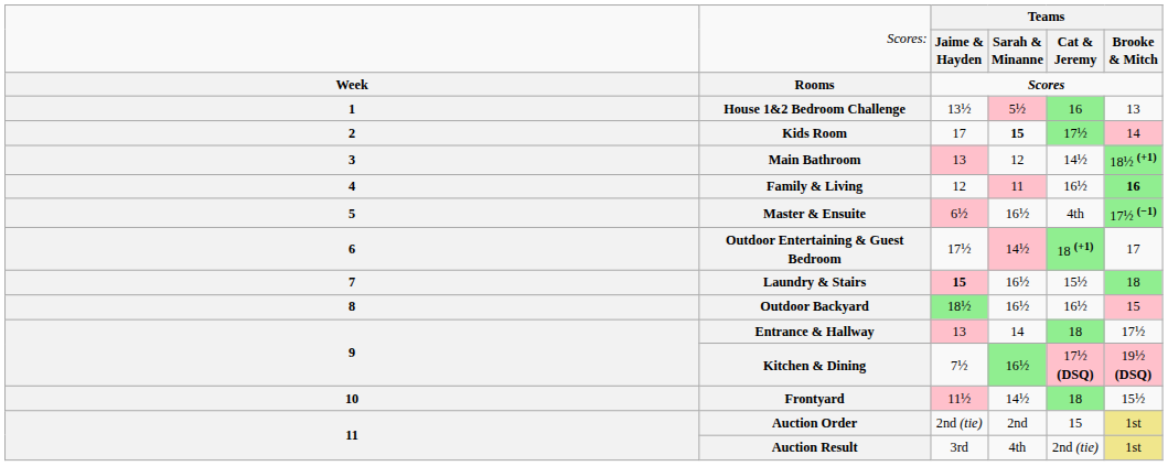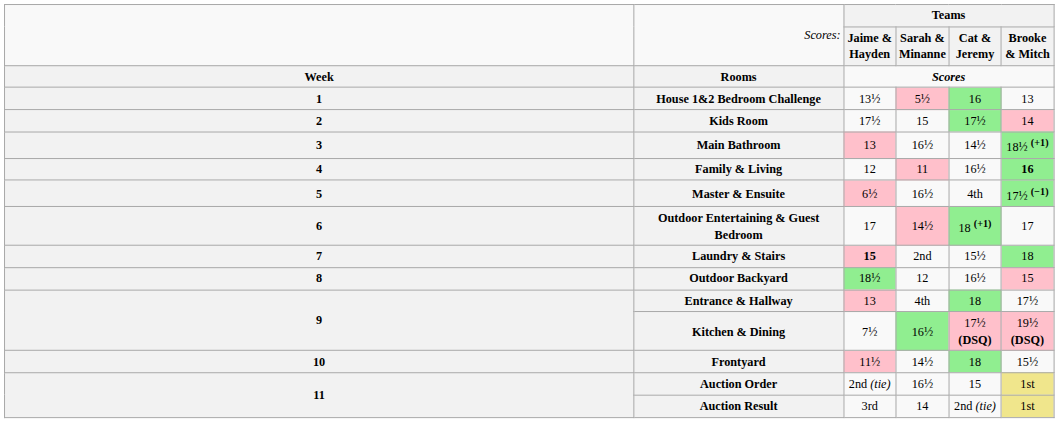 <table class="wikitable" style="text-align: center; font-size: 9pt; line-height:16px; width:65%">
 <tr>
 <td rowspan="2"></td>
 <td style="width:20%; text-align:right;" rowspan="2"><em>Scores:</em></td>
 <th colspan="4">Teams</th>
 </tr>
 <tr>
 <th style="width:5%;" scope="col" style="background:#B87BF6; background-color:orange">Jaime & Hayden</th>
 <th style="width:5%;" scope="col" style="background:skyblue; color:black;">Sarah & Minanne</th>
 <th style="width:5%;" scope="col" style="background:#f4de00; color:black;">Cat & Jeremy</th>
 <th style="width:5%;" scope="col" style="background:#B87BF6; color:black;">Brooke & Mitch</th>
 </tr>
 <tr>
 <th>Week</th>
 <th>Rooms</th>
 <td colspan="4"><strong><em>Scores</em></strong></td>
 </tr>
 <tr>
 <th>1</th>
 <th style="width:5%;">House 1&2 Bedroom Challenge</th>
 <td>13½</td>
 <td bgcolor="pink">5½</td>
 <td bgcolor="lightgreen">16</td>
 <td>13</td>
 </tr>
 <tr>
 <th>2</th>
 <th style="width:5%;">Kids Room</th>
-<td>17</td>
-<td><strong>15</strong></td>
+<td>17½</td>
+<td>15</td>
 <td bgcolor="lightgreen">17½</td>
 <td bgcolor="pink">14</td>
 </tr>
 <tr>
 <th>3</th>
 <th style="width:5%;">Main Bathroom</th>
 <td bgcolor="pink">13</td>
-<td>12</td>
+<td>16½</td>
 <td>14½</td>
 <td bgcolor="lightgreen">18½ <strong><sup>(+1)</sup></strong></td>
 </tr>
 <tr>
 <th>4</th>
 <th style="width:5%;">Family & Living</th>
 <td>12</td>
 <td bgcolor="pink">11</td>
 <td>16½</td>
 <td bgcolor="lightgreen"><strong>16</strong></td>
 </tr>
 <tr>
 <th>5</th>
 <th style="width:5%;">Master & Ensuite</th>
 <td bgcolor="pink">6½</td>
 <td>16½</td>
 <td>4th</td>
 <td bgcolor="lightgreen">17½ <strong><sup>(−1)</sup></strong></td>
 </tr>
 <tr>
 <th>6</th>
 <th style="width:5%;">Outdoor Entertaining & Guest Bedroom</th>
-<td>17½</td>
+<td>17</td>
 <td bgcolor="pink">14½</td>
 <td bgcolor="lightgreen">18 <strong><sup>(+1)</sup></strong></td>
 <td>17</td>
 </tr>
 <tr>
 <th>7</th>
 <th style="width:5%;">Laundry & Stairs</th>
 <td bgcolor="pink"><strong>15</strong></td>
-<td>16½</td>
+<td>2nd</td>
 <td>15½</td>
 <td bgcolor="lightgreen">18</td>
 </tr>
 <tr>
 <th>8</th>
 <th style="width:5%;">Outdoor Backyard</th>
 <td bgcolor="lightgreen">18½</td>
-<td>16½</td>
+<td>12</td>
 <td>16½</td>
 <td bgcolor="pink">15</td>
 </tr>
 <tr>
 <th rowspan="2">9</th>
 <th>Entrance & Hallway</th>
 <td bgcolor="pink">13</td>
-<td>14</td>
+<td>4th</td>
 <td bgcolor="lightgreen">18</td>
 <td>17½</td>
 </tr>
 <tr>
 <th>Kitchen & Dining</th>
 <td>7½</td>
 <td bgcolor="lightgreen">16½</td>
 <td bgcolor="pink">17½ <strong>(DSQ)</strong></td>
 <td bgcolor="pink">19½ <strong>(DSQ)</strong></td>
 </tr>
 <tr>
 <th>10</th>
 <th style="width:5%;">Frontyard</th>
 <td bgcolor="pink">11½</td>
 <td>14½</td>
 <td bgcolor="lightgreen">18</td>
 <td>15½</td>
 </tr>
 <tr>
 <th rowspan="2">11</th>
 <th style="width:5%;">Auction Order </th>
 <td>2nd <em>(tie)</em></td>
-<td>2nd</td>
+<td>16½</td>
 <td>15</td>
 <td style="background: khaki;">1st</td>
 </tr>
 <tr>
 <th style="width:5%;">Auction Result</th>
 <td>3rd</td>
-<td>4th</td>
+<td>14</td>
 <td>2nd <em>(tie)</em></td>
 <td style="background: khaki;">1st</td>
 </tr>
 </table>
